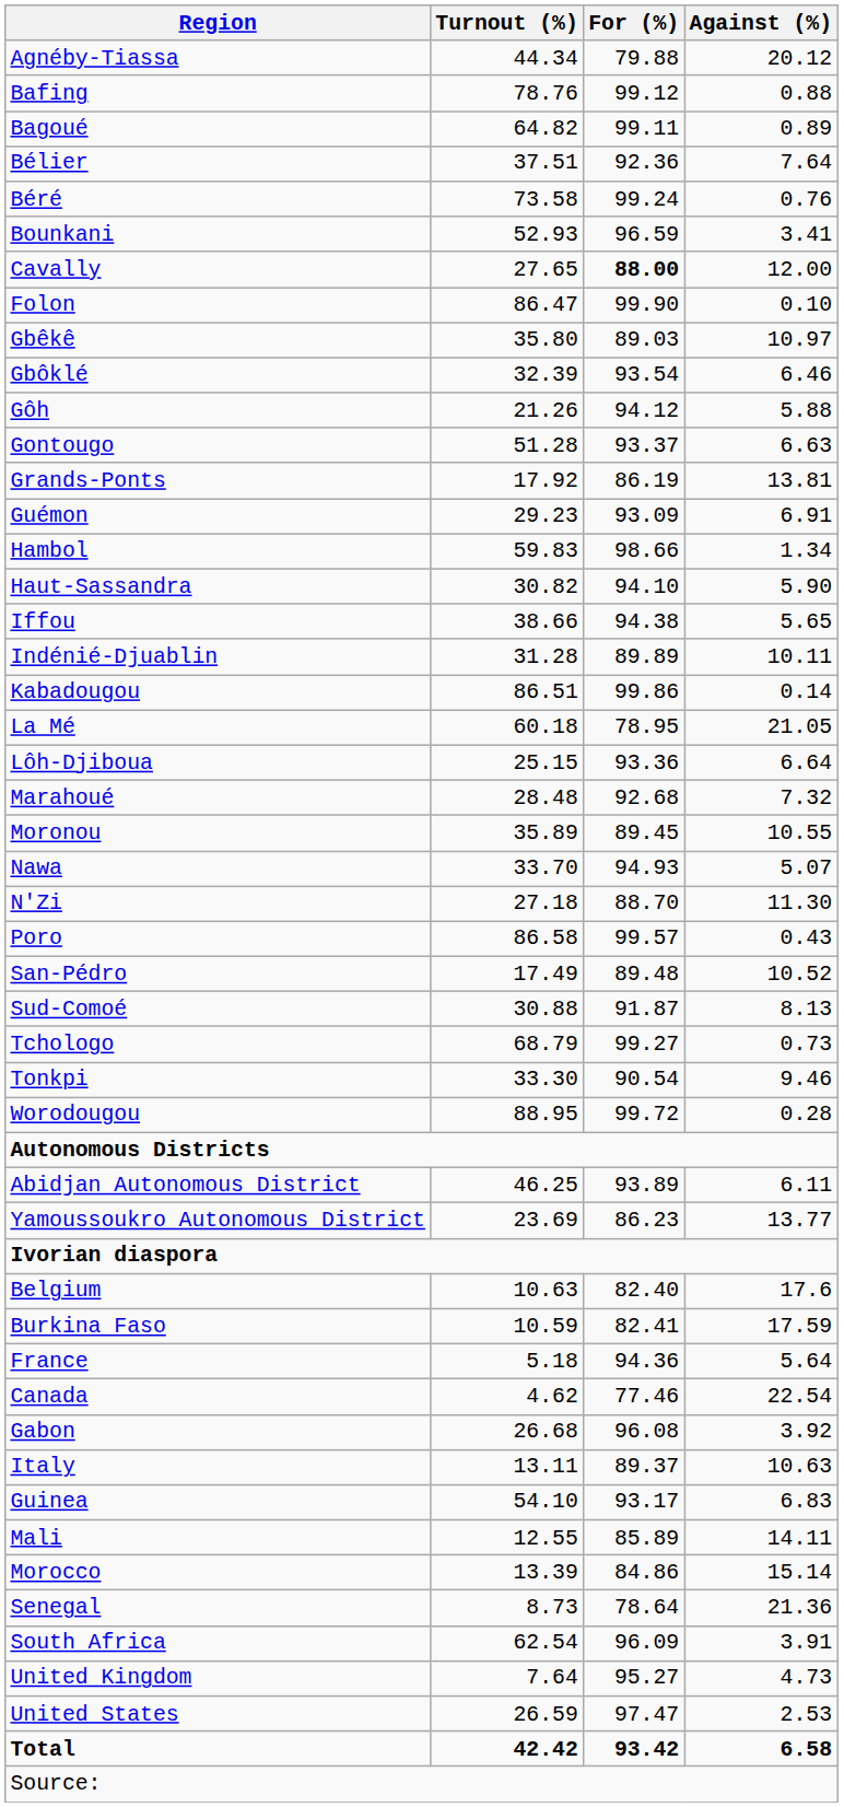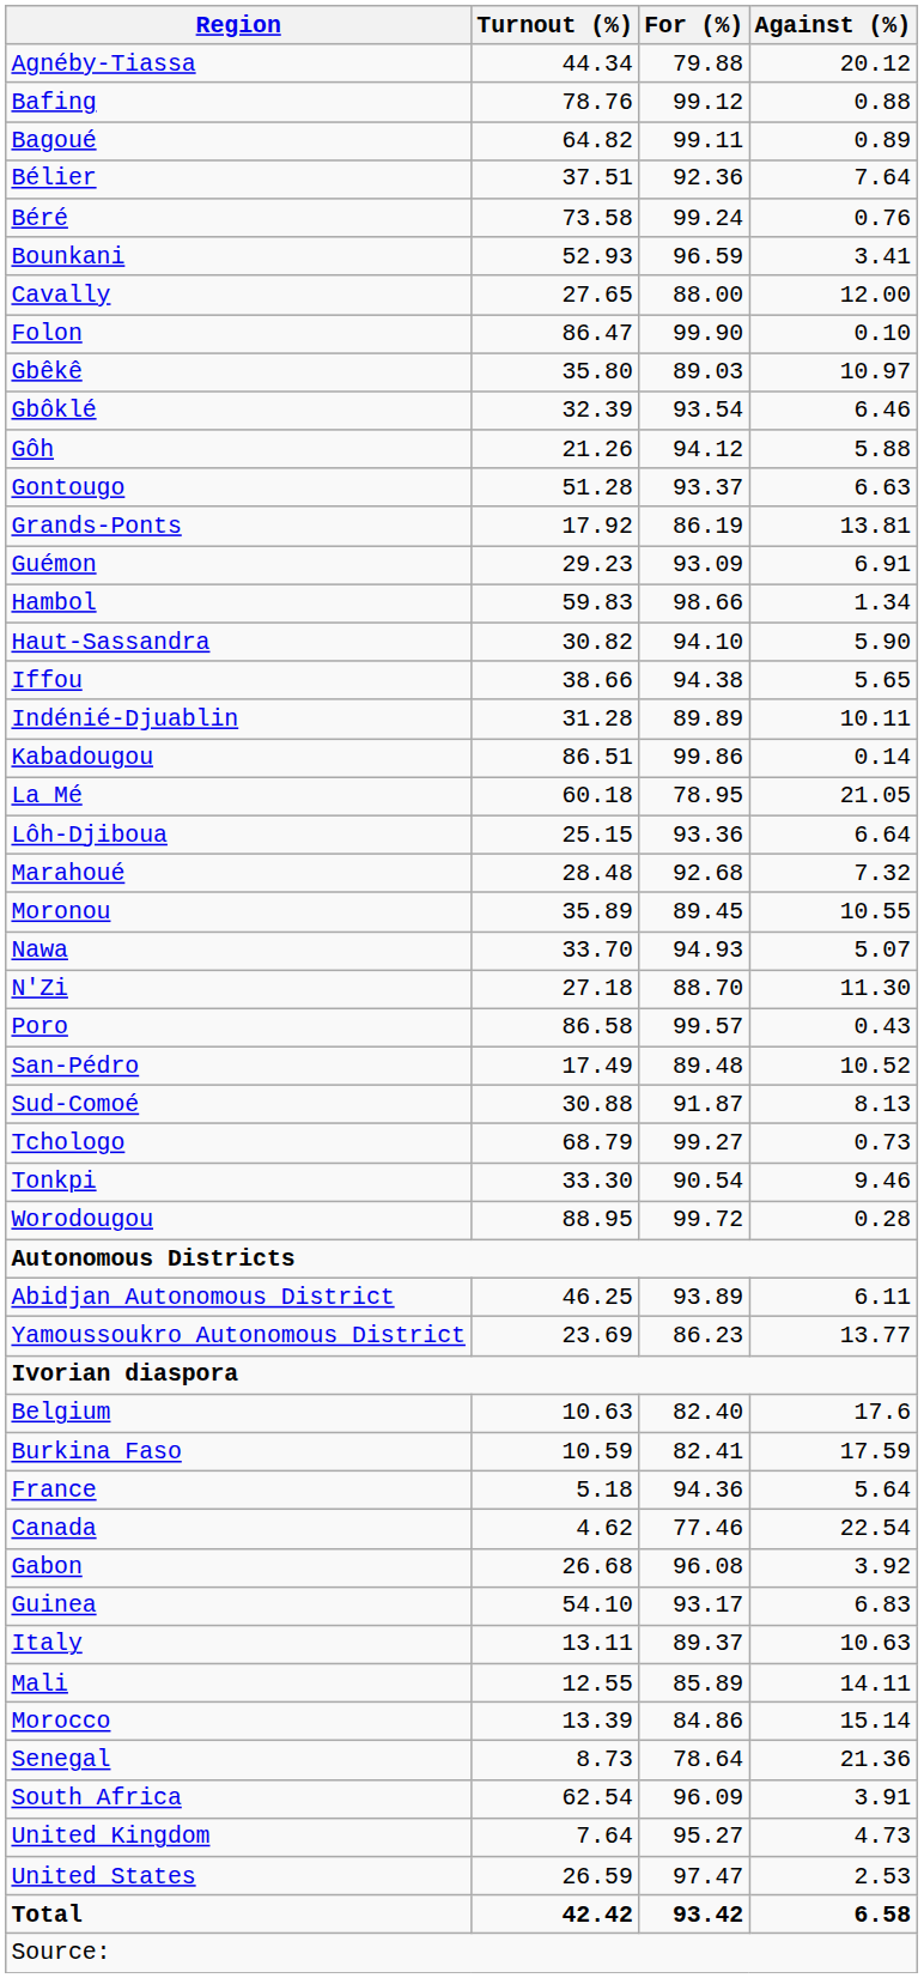 <table class="wikitable sortable" style=text-align:right>
 <tr>
 <th><a href='#'>Region</a></th>
 <th>Turnout (%)</th>
 <th>For (%)</th>
 <th>Against (%)</th>
 </tr>
 <tr>
 <td align=left><a href='#'>Agnéby-Tiassa</a></td>
 <td>44.34</td>
 <td>79.88</td>
 <td>20.12</td>
 </tr>
 <tr>
 <td align=left><a href='#'>Bafing</a></td>
 <td>78.76</td>
 <td>99.12</td>
 <td>0.88</td>
 </tr>
 <tr>
 <td align=left><a href='#'>Bagoué</a></td>
 <td>64.82</td>
 <td>99.11</td>
 <td>0.89</td>
 </tr>
 <tr>
 <td align=left><a href='#'>Bélier</a></td>
 <td>37.51</td>
 <td>92.36</td>
 <td>7.64</td>
 </tr>
 <tr>
 <td align=left><a href='#'>Béré</a></td>
 <td>73.58</td>
 <td>99.24</td>
 <td>0.76</td>
 </tr>
 <tr>
 <td align=left><a href='#'>Bounkani</a></td>
 <td>52.93</td>
 <td>96.59</td>
 <td>3.41</td>
 </tr>
 <tr>
 <td align=left><a href='#'>Cavally</a></td>
 <td>27.65</td>
-<td><strong>88.00</strong></td>
+<td>88.00</td>
 <td>12.00</td>
 </tr>
 <tr>
 <td align=left><a href='#'>Folon</a></td>
 <td>86.47</td>
 <td>99.90</td>
 <td>0.10</td>
 </tr>
 <tr>
 <td align=left><a href='#'>Gbêkê</a></td>
 <td>35.80</td>
 <td>89.03</td>
 <td>10.97</td>
 </tr>
 <tr>
 <td align=left><a href='#'>Gbôklé</a></td>
 <td>32.39</td>
 <td>93.54</td>
 <td>6.46</td>
 </tr>
 <tr>
 <td align=left><a href='#'>Gôh</a></td>
 <td>21.26</td>
 <td>94.12</td>
 <td>5.88</td>
 </tr>
 <tr>
 <td align=left><a href='#'>Gontougo</a></td>
 <td>51.28</td>
 <td>93.37</td>
 <td>6.63</td>
 </tr>
 <tr>
 <td align=left><a href='#'>Grands-Ponts</a></td>
 <td>17.92</td>
 <td>86.19</td>
 <td>13.81</td>
 </tr>
 <tr>
 <td align=left><a href='#'>Guémon</a></td>
 <td>29.23</td>
 <td>93.09</td>
 <td>6.91</td>
 </tr>
 <tr>
 <td align=left><a href='#'>Hambol</a></td>
 <td>59.83</td>
 <td>98.66</td>
 <td>1.34</td>
 </tr>
 <tr>
 <td align=left><a href='#'>Haut-Sassandra</a></td>
 <td>30.82</td>
 <td>94.10</td>
 <td>5.90</td>
 </tr>
 <tr>
 <td align=left><a href='#'>Iffou</a></td>
 <td>38.66</td>
 <td>94.38</td>
 <td>5.65</td>
 </tr>
 <tr>
 <td align=left><a href='#'>Indénié-Djuablin</a></td>
 <td>31.28</td>
 <td>89.89</td>
 <td>10.11</td>
 </tr>
 <tr>
 <td align=left><a href='#'>Kabadougou</a></td>
 <td>86.51</td>
 <td>99.86</td>
 <td>0.14</td>
 </tr>
 <tr>
 <td align=left><a href='#'>La Mé</a></td>
 <td>60.18</td>
 <td>78.95</td>
 <td>21.05</td>
 </tr>
 <tr>
 <td align=left><a href='#'>Lôh-Djiboua</a></td>
 <td>25.15</td>
 <td>93.36</td>
 <td>6.64</td>
 </tr>
 <tr>
 <td align=left><a href='#'>Marahoué</a></td>
 <td>28.48</td>
 <td>92.68</td>
 <td>7.32</td>
 </tr>
 <tr>
 <td align=left><a href='#'>Moronou</a></td>
 <td>35.89</td>
 <td>89.45</td>
 <td>10.55</td>
 </tr>
 <tr>
 <td align=left><a href='#'>Nawa</a></td>
 <td>33.70</td>
 <td>94.93</td>
 <td>5.07</td>
 </tr>
 <tr>
 <td align=left><a href='#'>N'Zi</a></td>
 <td>27.18</td>
 <td>88.70</td>
 <td>11.30</td>
 </tr>
 <tr>
 <td align=left><a href='#'>Poro</a></td>
 <td>86.58</td>
 <td>99.57</td>
 <td>0.43</td>
 </tr>
 <tr>
 <td align=left><a href='#'>San-Pédro</a></td>
 <td>17.49</td>
 <td>89.48</td>
 <td>10.52</td>
 </tr>
 <tr>
 <td align=left><a href='#'>Sud-Comoé</a></td>
 <td>30.88</td>
 <td>91.87</td>
 <td>8.13</td>
 </tr>
 <tr>
 <td align=left><a href='#'>Tchologo</a></td>
 <td>68.79</td>
 <td>99.27</td>
 <td>0.73</td>
 </tr>
 <tr>
 <td align=left><a href='#'>Tonkpi</a></td>
 <td>33.30</td>
 <td>90.54</td>
 <td>9.46</td>
 </tr>
 <tr>
 <td align=left><a href='#'>Worodougou</a></td>
 <td>88.95</td>
 <td>99.72</td>
 <td>0.28</td>
 </tr>
 <tr>
 <td align=left colspan=4><strong>Autonomous Districts</strong></td>
 </tr>
 <tr>
 <td align=left><a href='#'>Abidjan Autonomous District</a></td>
 <td>46.25</td>
 <td>93.89</td>
 <td>6.11</td>
 </tr>
 <tr>
 <td align=left><a href='#'>Yamoussoukro Autonomous District</a></td>
 <td>23.69</td>
 <td>86.23</td>
 <td>13.77</td>
 </tr>
 <tr>
 <td align=left colspan=4><strong>Ivorian diaspora</strong></td>
 </tr>
 <tr>
 <td align=left><a href='#'>Belgium</a></td>
 <td>10.63</td>
 <td>82.40</td>
 <td>17.6</td>
 </tr>
 <tr>
 <td align=left><a href='#'>Burkina Faso</a></td>
 <td>10.59</td>
 <td>82.41</td>
 <td>17.59</td>
 </tr>
 <tr>
 <td align=left><a href='#'>France</a></td>
 <td>5.18</td>
 <td>94.36</td>
 <td>5.64</td>
 </tr>
 <tr>
 <td align=left><a href='#'>Canada</a></td>
 <td>4.62</td>
 <td>77.46</td>
 <td>22.54</td>
 </tr>
 <tr>
 <td align=left><a href='#'>Gabon</a></td>
 <td>26.68</td>
 <td>96.08</td>
 <td>3.92</td>
 </tr>
 <tr>
+<td align=left><a href='#'>Guinea</a></td>
+<td>54.10</td>
+<td>93.17</td>
+<td>6.83</td>
+</tr>
+<tr>
 <td align=left><a href='#'>Italy</a></td>
 <td>13.11</td>
 <td>89.37</td>
 <td>10.63</td>
-</tr>
-<tr>
-<td align=left><a href='#'>Guinea</a></td>
-<td>54.10</td>
-<td>93.17</td>
-<td>6.83</td>
 </tr>
 <tr>
 <td align=left><a href='#'>Mali</a></td>
 <td>12.55</td>
 <td>85.89</td>
 <td>14.11</td>
 </tr>
 <tr>
 <td align=left><a href='#'>Morocco</a></td>
 <td>13.39</td>
 <td>84.86</td>
 <td>15.14</td>
 </tr>
 <tr>
 <td align=left><a href='#'>Senegal</a></td>
 <td>8.73</td>
 <td>78.64</td>
 <td>21.36</td>
 </tr>
 <tr>
 <td align=left><a href='#'>South Africa</a></td>
 <td>62.54</td>
 <td>96.09</td>
 <td>3.91</td>
 </tr>
 <tr>
 <td align=left><a href='#'>United Kingdom</a></td>
 <td>7.64</td>
 <td>95.27</td>
 <td>4.73</td>
 </tr>
 <tr>
 <td align=left><a href='#'>United States</a></td>
 <td>26.59</td>
 <td>97.47</td>
 <td>2.53</td>
 </tr>
 <tr>
 <td align=left colspan=1><strong>Total</strong></td>
 <td><strong>42.42</strong></td>
 <td><strong>93.42</strong></td>
 <td><strong>6.58</strong></td>
 </tr>
 <tr>
 <td align=left colspan=4>Source:  </td>
 </tr>
 </table>
